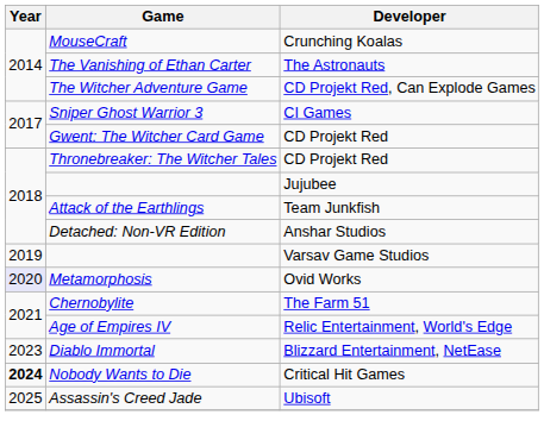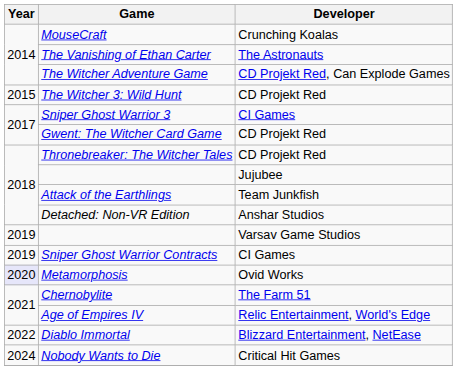 <table class="wikitable">
 <tr>
 <th>Year</th>
 <th>Game</th>
 <th>Developer</th>
 </tr>
 <tr>
 <td rowspan="3">2014</td>
 <td><em><a href='#'>MouseCraft</a></em></td>
 <td>Crunching Koalas</td>
 </tr>
 <tr>
 <td><em><a href='#'>The Vanishing of Ethan Carter</a></em></td>
 <td><a href='#'>The Astronauts</a></td>
 </tr>
 <tr>
 <td><em><a href='#'>The Witcher Adventure Game</a></em></td>
 <td><a href='#'>CD Projekt Red</a>, Can Explode Games</td>
+</tr>
+<tr>
+<td>2015</td>
+<td><em><a href='#'>The Witcher 3: Wild Hunt</a></em></td>
+<td>CD Projekt Red</td>
 </tr>
 <tr>
 <td rowspan="2">2017</td>
 <td><em><a href='#'>Sniper Ghost Warrior 3</a></em></td>
 <td><a href='#'>CI Games</a></td>
 </tr>
 <tr>
 <td><em><a href='#'>Gwent: The Witcher Card Game</a></em></td>
 <td>CD Projekt Red</td>
 </tr>
 <tr>
 <td rowspan="4">2018</td>
 <td><em><a href='#'>Thronebreaker: The Witcher Tales</a></em></td>
 <td>CD Projekt Red</td>
 </tr>
 <tr>
 <td></td>
 <td>Jujubee</td>
 </tr>
 <tr>
 <td><em><a href='#'>Attack of the Earthlings</a></em></td>
 <td>Team Junkfish</td>
 </tr>
 <tr>
 <td><em>Detached: Non-VR Edition</em></td>
 <td>Anshar Studios</td>
 </tr>
 <tr>
 <td>2019</td>
 <td></td>
 <td>Varsav Game Studios</td>
 </tr>
 <tr>
+<td>2019</td>
+<td><em><a href='#'>Sniper Ghost Warrior Contracts</a></em></td>
+<td>CI Games</td>
+</tr>
+<tr>
 <td style="background: lavender;">2020</td>
 <td><em><a href='#'>Metamorphosis</a></em></td>
 <td>Ovid Works</td>
 </tr>
 <tr>
 <td rowspan="2">2021</td>
 <td><em><a href='#'>Chernobylite</a></em></td>
 <td><a href='#'>The Farm 51</a></td>
 </tr>
 <tr>
 <td><em><a href='#'>Age of Empires IV</a></em></td>
 <td><a href='#'>Relic Entertainment</a>, <a href='#'>World's Edge</a></td>
 </tr>
 <tr>
-<td>2023</td>
+<td>2022</td>
 <td><em><a href='#'>Diablo Immortal</a></em></td>
 <td><a href='#'>Blizzard Entertainment</a>, <a href='#'>NetEase</a></td>
 </tr>
 <tr>
-<td><strong>2024</strong></td>
+<td>2024</td>
 <td><em><a href='#'>Nobody Wants to Die</a></em></td>
 <td>Critical Hit Games</td>
 </tr>
 <tr>
-<td>2025</td>
-<td><em>Assassin's Creed Jade</em></td>
-<td><a href='#'>Ubisoft</a></td>
-</tr>
-<tr>
 </tr>
 </table>
